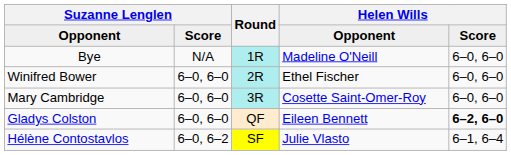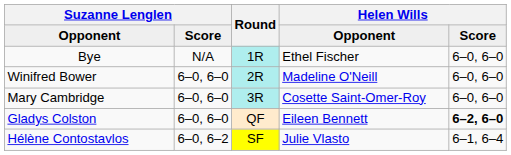 <table class="wikitable" style="text-align:center">
 <tr>
 <th colspan=2> <a href='#'>Suzanne Lenglen</a></th>
 <th rowspan=2>Round</th>
 <th colspan=2> <a href='#'>Helen Wills</a></th>
 </tr>
 <tr style="font-weight:bold; background:#efefef;">
 <td width=200>Opponent</td>
 <td>Score</td>
 <td width=200>Opponent</td>
 <td>Score</td>
 </tr>
 <tr>
 <td>Bye</td>
 <td>N/A</td>
 <td style=background:#afeeee>1R</td>
-<td align=left> <a href='#'>Madeline O'Neill</a></td>
+<td align=left> Ethel Fischer</td>
 <td>6–0, 6–0</td>
 </tr>
 <tr>
 <td align=left> Winifred Bower</td>
 <td>6–0, 6–0</td>
 <td style=background:#afeeee>2R</td>
-<td align=left> Ethel Fischer</td>
+<td align=left> <a href='#'>Madeline O'Neill</a></td>
 <td>6–0, 6–0</td>
 </tr>
 <tr>
 <td align=left> Mary Cambridge</td>
 <td>6–0, 6–0</td>
 <td style=background:#afeeee>3R</td>
 <td align=left> <a href='#'>Cosette Saint-Omer-Roy</a></td>
 <td>6–0, 6–0</td>
 </tr>
 <tr>
 <td align=left> <a href='#'>Gladys Colston</a></td>
 <td>6–0, 6–0</td>
 <td style=background:#ffebcd>QF</td>
 <td align=left> <a href='#'>Eileen Bennett</a></td>
 <td><strong>6–2, 6–0</strong></td>
 </tr>
 <tr>
 <td align=left> <a href='#'>Hélène Contostavlos</a></td>
 <td>6–0, 6–2</td>
 <td style=background:yellow>SF</td>
 <td align=left> <a href='#'>Julie Vlasto</a></td>
 <td>6–1, 6–4</td>
 </tr>
 </table>
